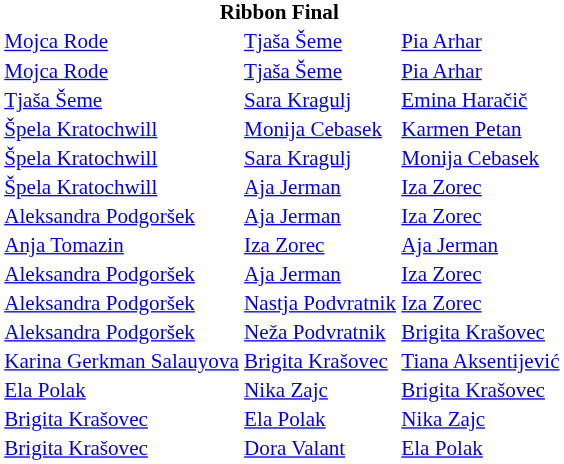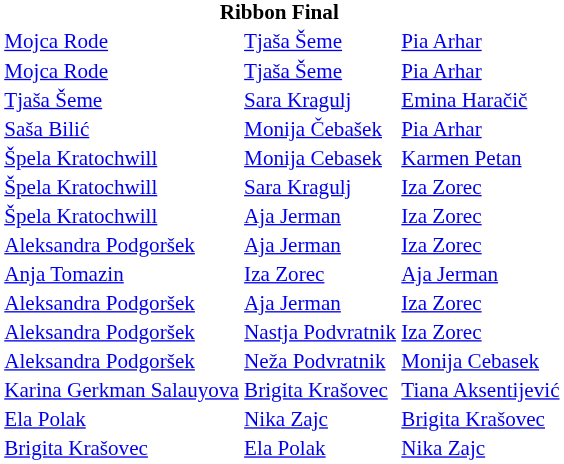 <table>
 <tr>
 <td colspan="4" align="center"><strong>Ribbon Final</strong></td>
 </tr>
 <tr>
 <th scope=row style="text-align:left"><br></th>
 <td><a href='#'>Mojca Rode</a></td>
 <td><a href='#'>Tjaša Šeme</a></td>
 <td><a href='#'>Pia Arhar</a></td>
 </tr>
 <tr>
 <th scope=row style="text-align:left"><br></th>
 <td><a href='#'>Mojca Rode</a></td>
 <td><a href='#'>Tjaša Šeme</a></td>
 <td><a href='#'>Pia Arhar</a></td>
 </tr>
 <tr>
 <th scope=row style="text-align:left"><br></th>
 <td><a href='#'>Tjaša Šeme</a></td>
 <td><a href='#'>Sara Kragulj</a></td>
 <td><a href='#'>Emina Haračič</a></td>
 </tr>
 <tr>
 <th scope=row style="text-align:left"><br></th>
+<td><a href='#'>Saša Bilić</a></td>
+<td><a href='#'>Monija Čebašek</a></td>
+<td><a href='#'>Pia Arhar</a></td>
+</tr>
+<tr>
+<th scope=row style="text-align:left"><br></th>
 <td><a href='#'>Špela Kratochwill</a></td>
 <td><a href='#'>Monija Cebasek</a></td>
 <td><a href='#'>Karmen Petan</a></td>
 </tr>
 <tr>
 <th scope=row style="text-align:left"><br></th>
 <td><a href='#'>Špela Kratochwill</a></td>
 <td><a href='#'>Sara Kragulj</a></td>
-<td><a href='#'>Monija Cebasek</a></td>
+<td><a href='#'>Iza Zorec</a></td>
 </tr>
 <tr>
 <th scope=row style="text-align:left"><br></th>
 <td><a href='#'>Špela Kratochwill</a></td>
 <td><a href='#'>Aja Jerman</a></td>
 <td><a href='#'>Iza Zorec</a></td>
 </tr>
 <tr>
 <th scope=row style="text-align:left"><br></th>
 <td><a href='#'>Aleksandra Podgoršek</a></td>
 <td><a href='#'>Aja Jerman</a></td>
 <td><a href='#'>Iza Zorec</a></td>
 </tr>
 <tr>
 <th scope=row style="text-align:left"><br></th>
 <td><a href='#'>Anja Tomazin</a></td>
 <td><a href='#'>Iza Zorec</a></td>
 <td><a href='#'>Aja Jerman</a></td>
 </tr>
 <tr>
 <th scope=row style="text-align:left"><br></th>
 <td><a href='#'>Aleksandra Podgoršek</a></td>
 <td><a href='#'>Aja Jerman</a></td>
 <td><a href='#'>Iza Zorec</a></td>
 </tr>
 <tr>
 <th scope=row style="text-align:left"><br></th>
 <td><a href='#'>Aleksandra Podgoršek</a></td>
 <td><a href='#'>Nastja Podvratnik</a></td>
 <td><a href='#'>Iza Zorec</a></td>
 </tr>
 <tr>
 <th scope=row style="text-align:left"><br></th>
 <td><a href='#'>Aleksandra Podgoršek</a></td>
 <td><a href='#'>Neža Podvratnik</a></td>
-<td><a href='#'>Brigita Krašovec</a></td>
+<td><a href='#'>Monija Cebasek</a></td>
 </tr>
 <tr>
 <th scope=row style="text-align:left"><br></th>
 <td><a href='#'>Karina Gerkman Salauyova</a></td>
 <td><a href='#'>Brigita Krašovec</a></td>
 <td><a href='#'>Tiana Aksentijević</a></td>
 </tr>
 <tr>
 <th scope=row style="text-align:left"><br></th>
 <td><a href='#'>Ela Polak</a></td>
 <td><a href='#'>Nika Zajc</a></td>
 <td><a href='#'>Brigita Krašovec</a></td>
 </tr>
 <tr>
 <th scope=row style="text-align:left"><br></th>
 <td><a href='#'>Brigita Krašovec</a></td>
 <td><a href='#'>Ela Polak</a></td>
 <td><a href='#'>Nika Zajc</a></td>
 </tr>
-<tr>
-<th scope=row style="text-align:left"><br></th>
-<td><a href='#'>Brigita Krašovec</a></td>
-<td><a href='#'>Dora Valant</a></td>
-<td><a href='#'>Ela Polak</a></td>
-</tr>
 </table>
